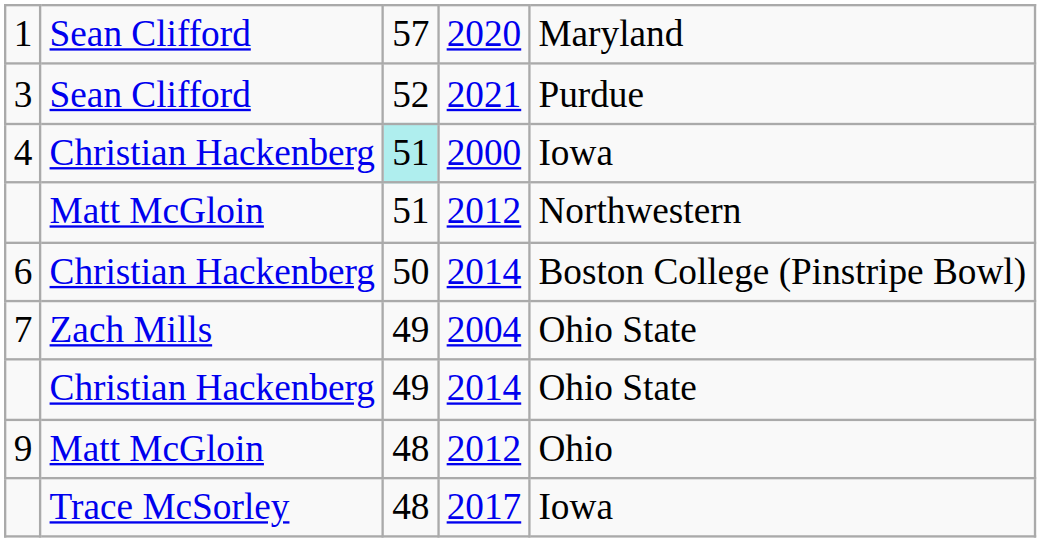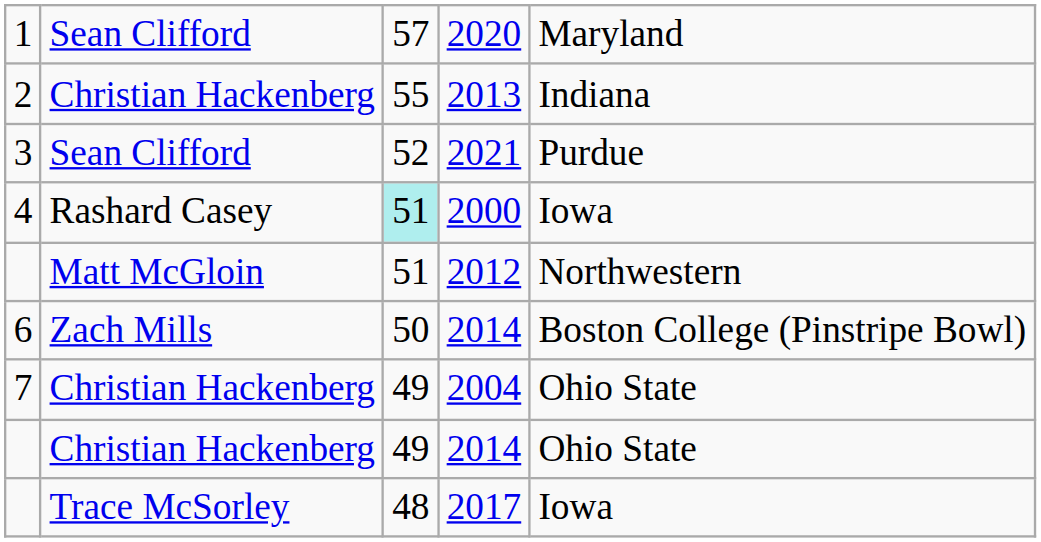 <table class="wikitable">
 <tr>
 <td>1</td>
 <td><a href='#'>Sean Clifford</a></td>
 <td>57</td>
 <td><a href='#'>2020</a></td>
 <td>Maryland</td>
+</tr>
+<tr>
+<td>2</td>
+<td><a href='#'>Christian Hackenberg</a></td>
+<td>55</td>
+<td><a href='#'>2013</a></td>
+<td>Indiana</td>
 </tr>
 <tr>
 <td>3</td>
 <td><a href='#'>Sean Clifford</a></td>
 <td>52</td>
 <td><a href='#'>2021</a></td>
 <td>Purdue</td>
 </tr>
 <tr>
 <td>4</td>
-<td><a href='#'>Christian Hackenberg</a></td>
+<td>Rashard Casey</td>
 <td style="background: paleturquoise;">51</td>
 <td><a href='#'>2000</a></td>
 <td>Iowa</td>
 </tr>
 <tr>
 <td></td>
 <td><a href='#'>Matt McGloin</a></td>
 <td>51</td>
 <td><a href='#'>2012</a></td>
 <td>Northwestern</td>
 </tr>
 <tr>
 <td>6</td>
-<td><a href='#'>Christian Hackenberg</a></td>
+<td><a href='#'>Zach Mills</a></td>
 <td>50</td>
 <td><a href='#'>2014</a></td>
 <td>Boston College (Pinstripe Bowl)</td>
 </tr>
 <tr>
 <td>7</td>
-<td><a href='#'>Zach Mills</a></td>
+<td><a href='#'>Christian Hackenberg</a></td>
 <td>49</td>
 <td><a href='#'>2004</a></td>
 <td>Ohio State</td>
 </tr>
 <tr>
 <td></td>
 <td><a href='#'>Christian Hackenberg</a></td>
 <td>49</td>
 <td><a href='#'>2014</a></td>
 <td>Ohio State</td>
 </tr>
 <tr>
-<td>9</td>
-<td><a href='#'>Matt McGloin</a></td>
-<td>48</td>
-<td><a href='#'>2012</a></td>
-<td>Ohio</td>
-</tr>
-<tr>
 <td></td>
 <td><a href='#'>Trace McSorley</a></td>
 <td>48</td>
 <td><a href='#'>2017</a></td>
 <td>Iowa</td>
 </tr>
 </table>
